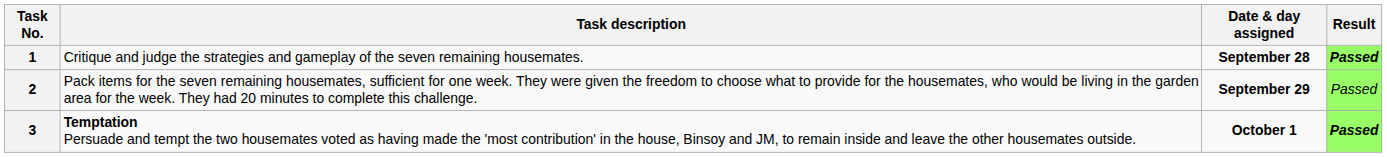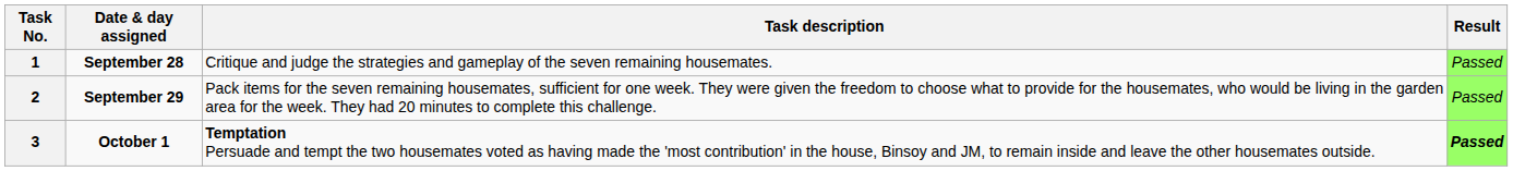 <table class="wikitable" style="margin:1em auto; font-size:100%; line-height:20px; text-align:center" width="100%">
 <tr>
 <th>Task No.</th>
+<th>Date & day assigned</th>
 <th>Task description</th>
-<th>Date & day assigned</th>
 <th>Result</th>
 </tr>
 <tr>
 <th>1</th>
+<td><strong>September 28</strong><br></td>
 <td align="justify">Critique and judge the strategies and gameplay of the seven remaining housemates.</td>
-<td><strong>September 28</strong><br></td>
-<td style="background:#99FF66;"><strong><em>Passed</em></strong></td>
+<td style="background:#99FF66;"><em>Passed</em></td>
 </tr>
 <tr>
 <th>2</th>
+<td><strong>September 29</strong><br></td>
 <td align="justify">Pack items for the seven remaining housemates, sufficient for one week. They were given the freedom to choose what to provide for the housemates, who would be living in the garden area for the week. They had 20 minutes to complete this challenge.</td>
-<td><strong>September 29</strong><br></td>
 <td style="background:#99FF66;"><em>Passed</em></td>
 </tr>
 <tr>
 <th>3</th>
+<td><strong>October 1</strong><br></td>
 <td align="justify"><strong>Temptation</strong><br>Persuade and tempt the two housemates voted as having made the 'most contribution' in the house, Binsoy and JM, to remain inside and leave the other housemates outside.</td>
-<td><strong>October 1</strong><br></td>
 <td style="background:#99FF66;"><strong><em>Passed</em></strong></td>
 </tr>
 </table>
